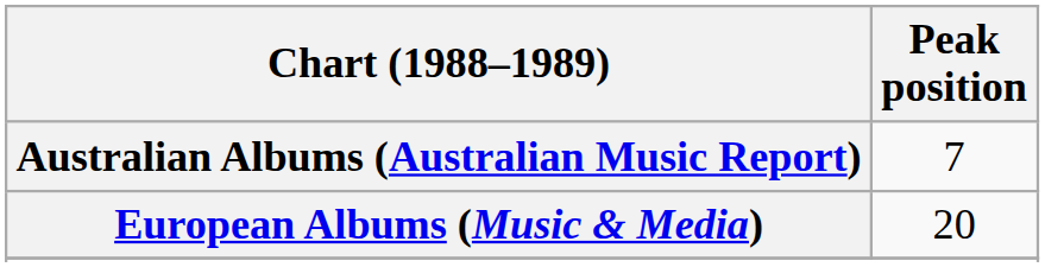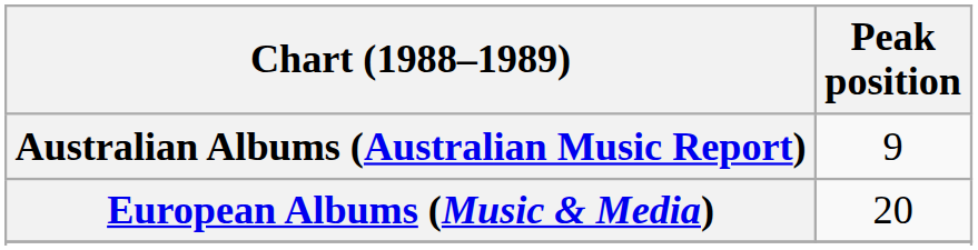 <table class="wikitable plainrowheaders sortable" style="text-align:center">
 <tr>
 <th scope="col">Chart (1988–1989)</th>
 <th scope="col">Peak<br>position</th>
 </tr>
 <tr>
 <th scope="row">Australian Albums (<a href='#'>Australian Music Report</a>)</th>
-<td>7</td>
+<td>9</td>
 </tr>
 <tr>
 <th scope="row"><a href='#'>European Albums</a> (<em><a href='#'>Music & Media</a></em>)</th>
 <td>20</td>
 </tr>
 <tr>
 </tr>
 <tr>
 </tr>
 <tr>
 </tr>
 <tr>
 </tr>
 </table>
